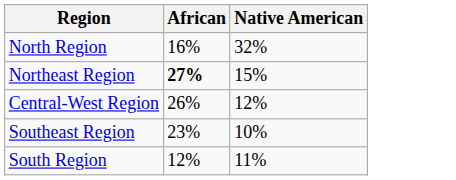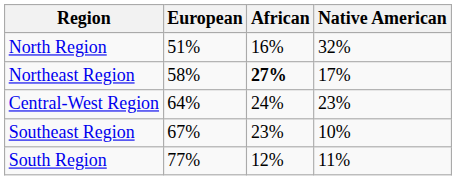 <table class="wikitable">
 <tr>
 <th><strong>Region</strong></th>
+<th><strong>European</strong></th>
 <th><strong>African</strong></th>
 <th><strong>Native American</strong></th>
 </tr>
 <tr>
 <td><a href='#'>North Region</a></td>
+<td>51%</td>
 <td>16%</td>
 <td>32%</td>
 </tr>
 <tr>
 <td><a href='#'>Northeast Region</a></td>
+<td>58%</td>
 <td><strong>27%</strong></td>
-<td>15%</td>
+<td>17%</td>
 </tr>
 <tr>
 <td><a href='#'>Central-West Region</a></td>
-<td>26%</td>
-<td>12%</td>
+<td>64%</td>
+<td>24%</td>
+<td>23%</td>
 </tr>
 <tr>
 <td><a href='#'>Southeast Region</a></td>
+<td>67%</td>
 <td>23%</td>
 <td>10%</td>
 </tr>
 <tr>
 <td><a href='#'>South Region</a></td>
+<td>77%</td>
 <td>12%</td>
 <td>11%</td>
 </tr>
 </table>
